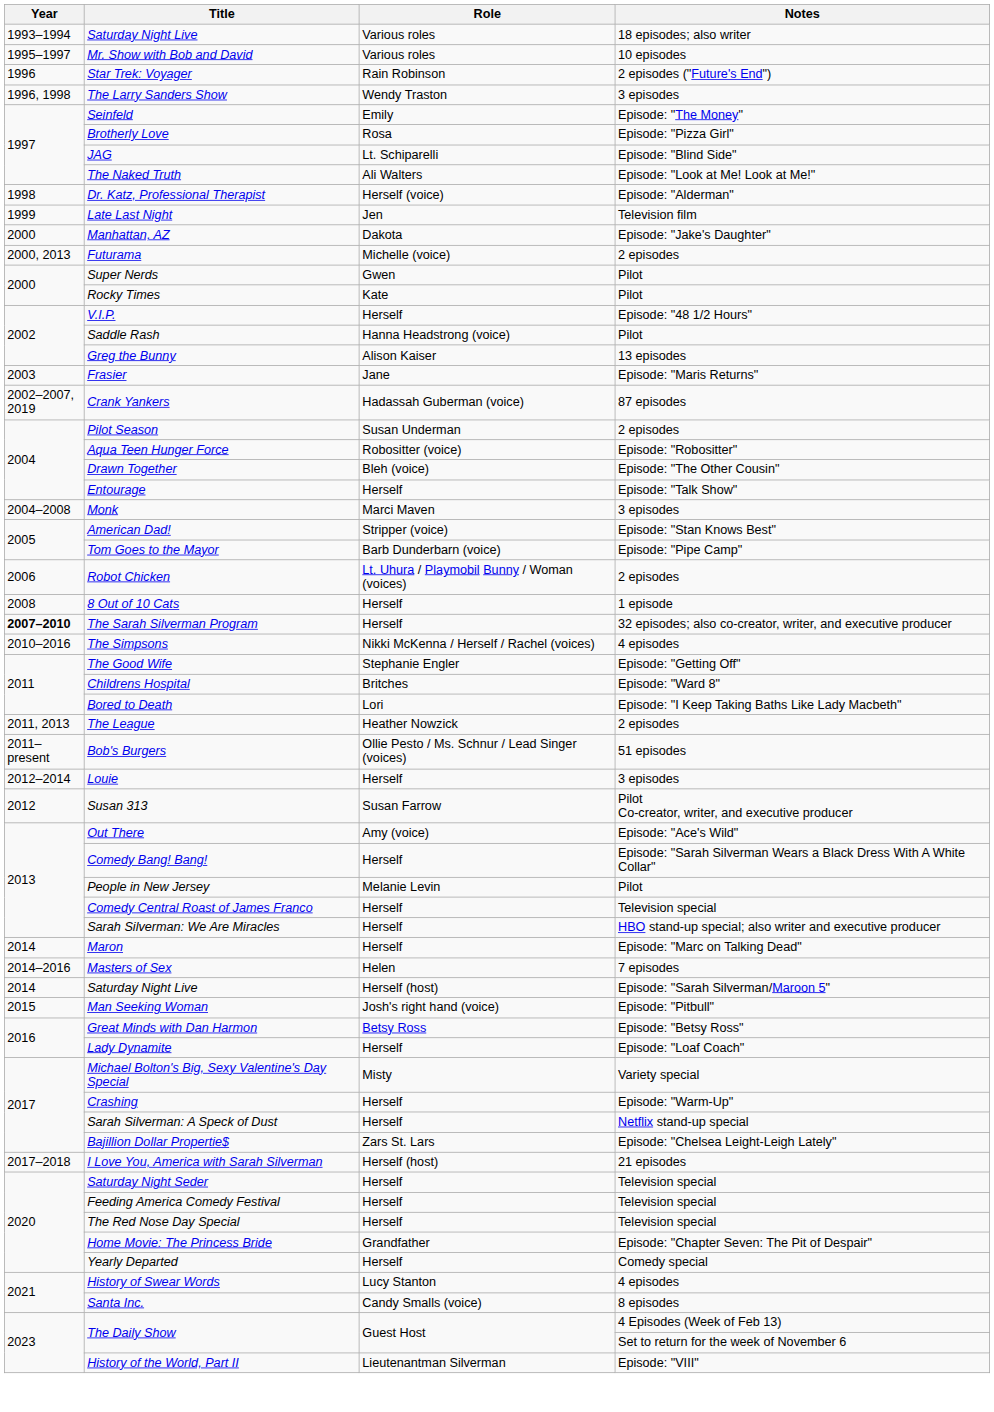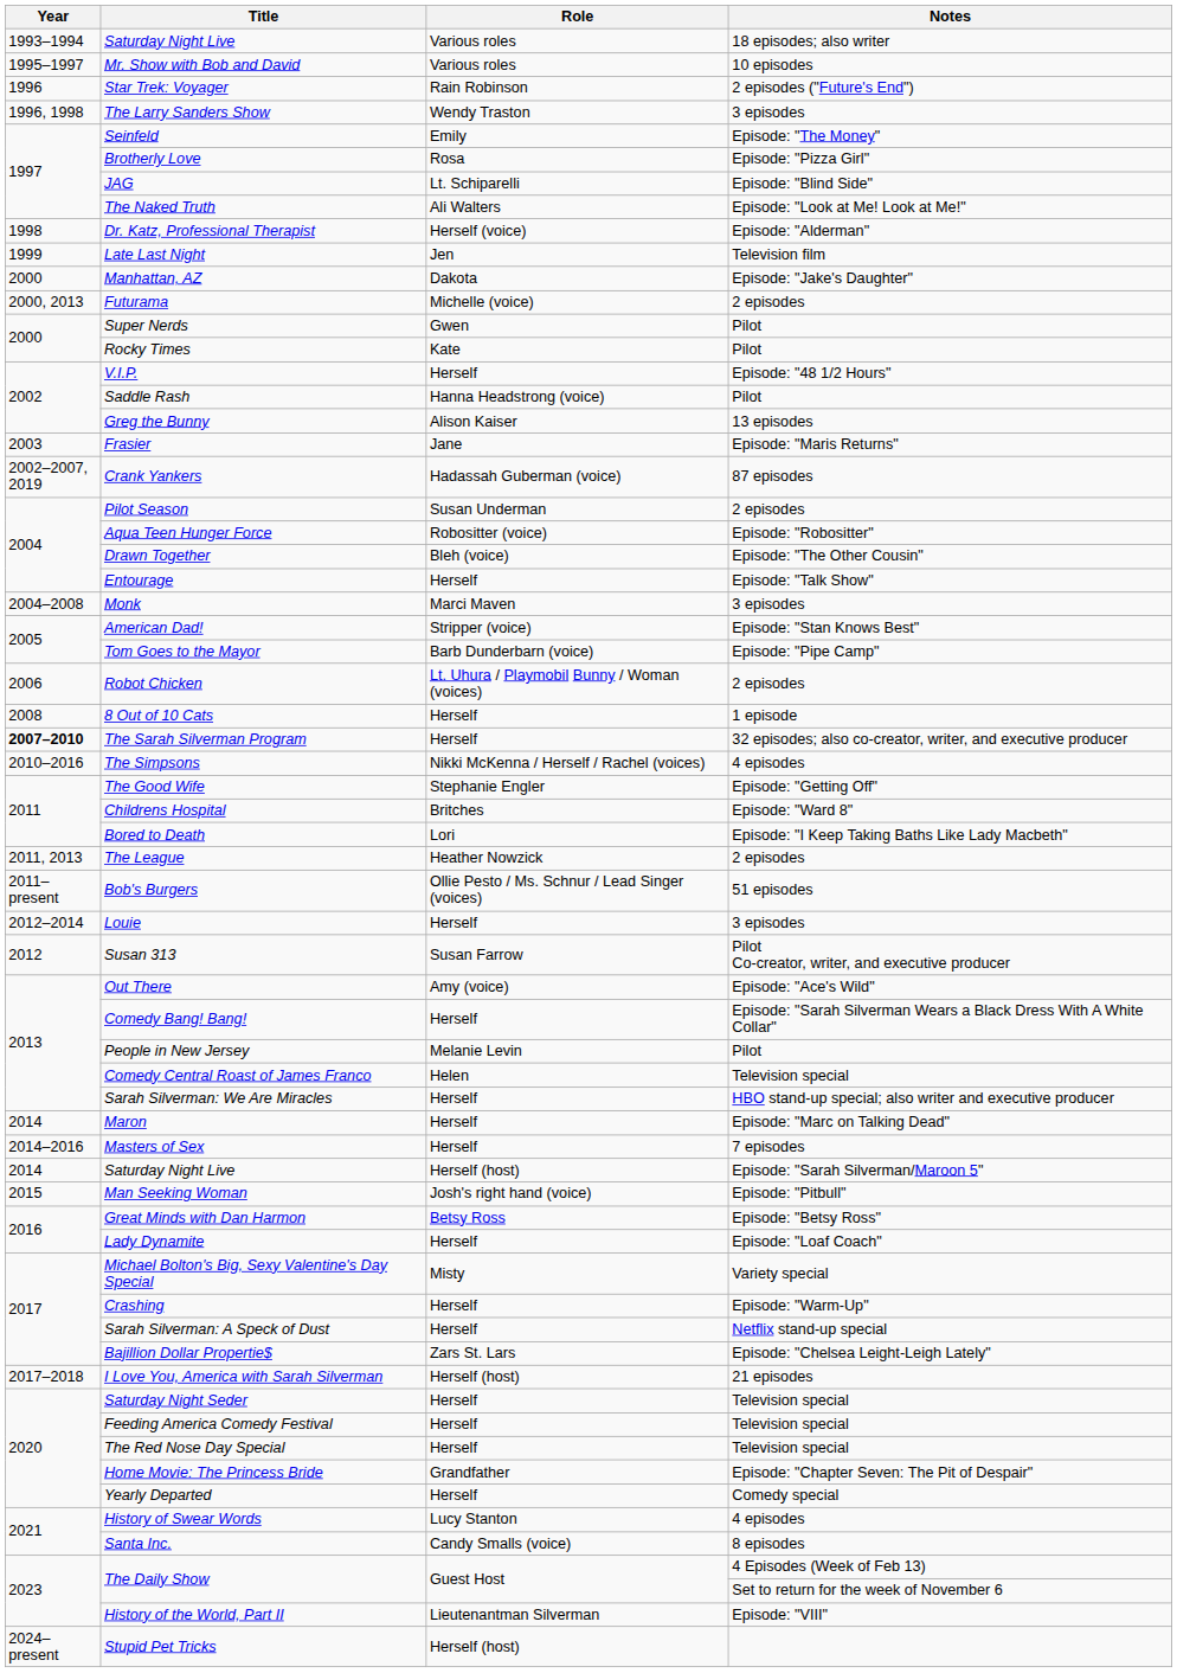 <table class="wikitable sortable">
 <tr>
 <th>Year</th>
 <th>Title</th>
 <th>Role</th>
 <th class="unsortable">Notes</th>
 </tr>
 <tr>
 <td>1993–1994</td>
 <td><em><a href='#'>Saturday Night Live</a></em></td>
 <td>Various roles</td>
 <td>18 episodes; also writer</td>
 </tr>
 <tr>
 <td>1995–1997</td>
 <td><em><a href='#'>Mr. Show with Bob and David</a></em></td>
 <td>Various roles</td>
 <td>10 episodes</td>
 </tr>
 <tr>
 <td>1996</td>
 <td><em><a href='#'>Star Trek: Voyager</a></em></td>
 <td>Rain Robinson</td>
 <td>2 episodes ("<a href='#'>Future's End</a>")</td>
 </tr>
 <tr>
 <td>1996, 1998</td>
 <td><em><a href='#'>The Larry Sanders Show</a></em></td>
 <td>Wendy Traston</td>
 <td>3 episodes</td>
 </tr>
 <tr>
 <td rowspan="4">1997</td>
 <td><em><a href='#'>Seinfeld</a></em></td>
 <td>Emily</td>
 <td>Episode: "<a href='#'>The Money</a>"</td>
 </tr>
 <tr>
 <td><em><a href='#'>Brotherly Love</a></em></td>
 <td>Rosa</td>
 <td>Episode: "Pizza Girl"</td>
 </tr>
 <tr>
 <td><em><a href='#'>JAG</a></em></td>
 <td>Lt. Schiparelli</td>
 <td>Episode: "Blind Side"</td>
 </tr>
 <tr>
 <td><em><a href='#'>The Naked Truth</a></em></td>
 <td>Ali Walters</td>
 <td>Episode: "Look at Me! Look at Me!"</td>
 </tr>
 <tr>
 <td>1998</td>
 <td><em><a href='#'>Dr. Katz, Professional Therapist</a></em></td>
 <td>Herself (voice)</td>
 <td>Episode: "Alderman"</td>
 </tr>
 <tr>
 <td>1999</td>
 <td><em><a href='#'>Late Last Night</a></em></td>
 <td>Jen</td>
 <td>Television film</td>
 </tr>
 <tr>
 <td>2000</td>
 <td><em><a href='#'>Manhattan, AZ</a></em></td>
 <td>Dakota</td>
 <td>Episode: "Jake's Daughter"</td>
 </tr>
 <tr>
 <td>2000, 2013</td>
 <td><em><a href='#'>Futurama</a></em></td>
 <td>Michelle (voice)</td>
 <td>2 episodes</td>
 </tr>
 <tr>
 <td rowspan="2">2000</td>
 <td><em>Super Nerds</em></td>
 <td>Gwen</td>
 <td>Pilot</td>
 </tr>
 <tr>
 <td><em>Rocky Times</em></td>
 <td>Kate</td>
 <td>Pilot</td>
 </tr>
 <tr>
 <td rowspan="3">2002</td>
 <td><em><a href='#'>V.I.P.</a></em></td>
 <td>Herself</td>
 <td>Episode: "48 1/2 Hours"</td>
 </tr>
 <tr>
 <td><em>Saddle Rash</em></td>
 <td>Hanna Headstrong (voice)</td>
 <td>Pilot</td>
 </tr>
 <tr>
 <td><em><a href='#'>Greg the Bunny</a></em></td>
 <td>Alison Kaiser</td>
 <td>13 episodes</td>
 </tr>
 <tr>
 <td>2003</td>
 <td><em><a href='#'>Frasier</a></em></td>
 <td>Jane</td>
 <td>Episode: "Maris Returns"</td>
 </tr>
 <tr>
 <td>2002–2007,<br>2019</td>
 <td><em><a href='#'>Crank Yankers</a></em></td>
 <td>Hadassah Guberman (voice)</td>
 <td>87 episodes</td>
 </tr>
 <tr>
 <td rowspan="4">2004</td>
 <td><em><a href='#'>Pilot Season</a></em></td>
 <td>Susan Underman</td>
 <td>2 episodes</td>
 </tr>
 <tr>
 <td><em><a href='#'>Aqua Teen Hunger Force</a></em></td>
 <td>Robositter (voice)</td>
 <td>Episode: "Robositter"</td>
 </tr>
 <tr>
 <td><em><a href='#'>Drawn Together</a></em></td>
 <td>Bleh (voice)</td>
 <td>Episode: "The Other Cousin"</td>
 </tr>
 <tr>
 <td><em><a href='#'>Entourage</a></em></td>
 <td>Herself</td>
 <td>Episode: "Talk Show"</td>
 </tr>
 <tr>
 <td>2004–2008</td>
 <td><em><a href='#'>Monk</a></em></td>
 <td>Marci Maven</td>
 <td>3 episodes</td>
 </tr>
 <tr>
 <td rowspan="2">2005</td>
 <td><em><a href='#'>American Dad!</a></em></td>
 <td>Stripper (voice)</td>
 <td>Episode: "Stan Knows Best"</td>
 </tr>
 <tr>
 <td><em><a href='#'>Tom Goes to the Mayor</a></em></td>
 <td>Barb Dunderbarn (voice)</td>
 <td>Episode: "Pipe Camp"</td>
 </tr>
 <tr>
 <td>2006</td>
 <td><em><a href='#'>Robot Chicken</a></em></td>
 <td><a href='#'>Lt. Uhura</a> / <a href='#'>Playmobil</a> <a href='#'>Bunny</a> / Woman (voices)</td>
 <td>2 episodes</td>
 </tr>
 <tr>
 <td>2008</td>
 <td><em><a href='#'>8 Out of 10 Cats</a></em></td>
 <td>Herself</td>
 <td>1 episode</td>
 </tr>
 <tr>
 <td><strong>2007–2010</strong></td>
 <td><em><a href='#'>The Sarah Silverman Program</a></em></td>
 <td>Herself</td>
 <td>32 episodes; also co-creator, writer, and executive producer</td>
 </tr>
 <tr>
 <td>2010–2016</td>
 <td><em><a href='#'>The Simpsons</a></em></td>
 <td>Nikki McKenna / Herself / Rachel (voices)</td>
 <td>4 episodes</td>
 </tr>
 <tr>
 <td rowspan="3">2011</td>
 <td><em><a href='#'>The Good Wife</a></em></td>
 <td>Stephanie Engler</td>
 <td>Episode: "Getting Off"</td>
 </tr>
 <tr>
 <td><em><a href='#'>Childrens Hospital</a></em></td>
 <td>Britches</td>
 <td>Episode: "Ward 8"</td>
 </tr>
 <tr>
 <td><em><a href='#'>Bored to Death</a></em></td>
 <td>Lori</td>
 <td>Episode: "I Keep Taking Baths Like Lady Macbeth"</td>
 </tr>
 <tr>
 <td>2011, 2013</td>
 <td><em><a href='#'>The League</a></em></td>
 <td>Heather Nowzick</td>
 <td>2 episodes</td>
 </tr>
 <tr>
 <td>2011–present</td>
 <td><em><a href='#'>Bob's Burgers</a></em></td>
 <td>Ollie Pesto / Ms. Schnur / Lead Singer (voices)</td>
 <td>51 episodes</td>
 </tr>
 <tr>
 <td>2012–2014</td>
 <td><em><a href='#'>Louie</a></em></td>
 <td>Herself</td>
 <td>3 episodes</td>
 </tr>
 <tr>
 <td>2012</td>
 <td><em>Susan 313</em></td>
 <td>Susan Farrow</td>
 <td>Pilot<br>Co-creator, writer, and executive producer</td>
 </tr>
 <tr>
 <td rowspan="5">2013</td>
 <td><em><a href='#'>Out There</a></em></td>
 <td>Amy (voice)</td>
 <td>Episode: "Ace's Wild"</td>
 </tr>
 <tr>
 <td><em><a href='#'>Comedy Bang! Bang!</a></em></td>
 <td>Herself</td>
 <td>Episode: "Sarah Silverman Wears a Black Dress With A White Collar"</td>
 </tr>
 <tr>
 <td><em>People in New Jersey</em></td>
 <td>Melanie Levin</td>
 <td>Pilot</td>
 </tr>
 <tr>
 <td><em><a href='#'>Comedy Central Roast of James Franco</a></em></td>
-<td>Herself</td>
+<td>Helen</td>
 <td>Television special</td>
 </tr>
 <tr>
 <td><em>Sarah Silverman: We Are Miracles</em></td>
 <td>Herself</td>
 <td><a href='#'>HBO</a> stand-up special; also writer and executive producer</td>
 </tr>
 <tr>
 <td>2014</td>
 <td><em><a href='#'>Maron</a></em></td>
 <td>Herself</td>
 <td>Episode: "Marc on Talking Dead"</td>
 </tr>
 <tr>
 <td>2014–2016</td>
 <td><em><a href='#'>Masters of Sex</a></em></td>
-<td>Helen</td>
+<td>Herself</td>
 <td>7 episodes</td>
 </tr>
 <tr>
 <td>2014</td>
 <td><em>Saturday Night Live</em></td>
 <td>Herself (host)</td>
 <td>Episode: "Sarah Silverman/<a href='#'>Maroon 5</a>"</td>
 </tr>
 <tr>
 <td>2015</td>
 <td><em><a href='#'>Man Seeking Woman</a></em></td>
 <td>Josh's right hand (voice)</td>
 <td>Episode: "Pitbull"</td>
 </tr>
 <tr>
 <td rowspan="2">2016</td>
 <td><em><a href='#'>Great Minds with Dan Harmon</a></em></td>
 <td><a href='#'>Betsy Ross</a></td>
 <td>Episode: "Betsy Ross"</td>
 </tr>
 <tr>
 <td><em><a href='#'>Lady Dynamite</a></em></td>
 <td>Herself</td>
 <td>Episode: "Loaf Coach"</td>
 </tr>
 <tr>
 <td rowspan="4">2017</td>
 <td><em><a href='#'>Michael Bolton's Big, Sexy Valentine's Day Special</a></em></td>
 <td>Misty</td>
 <td>Variety special</td>
 </tr>
 <tr>
 <td><em><a href='#'>Crashing</a></em></td>
 <td>Herself</td>
 <td>Episode: "Warm-Up"</td>
 </tr>
 <tr>
 <td><em>Sarah Silverman: A Speck of Dust</em></td>
 <td>Herself</td>
 <td><a href='#'>Netflix</a> stand-up special</td>
 </tr>
 <tr>
 <td><em><a href='#'>Bajillion Dollar Propertie$</a></em></td>
 <td>Zars St. Lars</td>
 <td>Episode: "Chelsea Leight-Leigh Lately"</td>
 </tr>
 <tr>
 <td>2017–2018</td>
 <td><em><a href='#'>I Love You, America with Sarah Silverman</a></em></td>
 <td>Herself (host)</td>
 <td>21 episodes</td>
 </tr>
 <tr>
 <td rowspan="5">2020</td>
 <td><em><a href='#'>Saturday Night Seder</a></em></td>
 <td>Herself</td>
 <td>Television special</td>
 </tr>
 <tr>
 <td><em>Feeding America Comedy Festival</em></td>
 <td>Herself</td>
 <td>Television special</td>
 </tr>
 <tr>
 <td><em>The Red Nose Day Special</em></td>
 <td>Herself</td>
 <td>Television special</td>
 </tr>
 <tr>
 <td><em><a href='#'>Home Movie: The Princess Bride</a></em></td>
 <td>Grandfather</td>
 <td>Episode: "Chapter Seven: The Pit of Despair"</td>
 </tr>
 <tr>
 <td><em>Yearly Departed</em></td>
 <td>Herself</td>
 <td>Comedy special</td>
 </tr>
 <tr>
 <td rowspan="2">2021</td>
 <td><em><a href='#'>History of Swear Words</a></em></td>
 <td>Lucy Stanton</td>
 <td>4 episodes</td>
 </tr>
 <tr>
 <td><em><a href='#'>Santa Inc.</a></em></td>
 <td>Candy Smalls (voice)</td>
 <td>8 episodes</td>
 </tr>
 <tr>
 <td rowspan="3">2023</td>
 <td rowspan="2"><em><a href='#'>The Daily Show</a></em></td>
 <td rowspan="2">Guest Host</td>
 <td>4 Episodes (Week of Feb 13)</td>
 </tr>
 <tr>
 <td>Set to return for the week of November 6</td>
 </tr>
 <tr>
 <td><em><a href='#'>History of the World, Part II</a></em></td>
 <td>Lieutenantman Silverman</td>
 <td>Episode: "VIII"</td>
 </tr>
+<tr>
+<td>2024–present</td>
+<td><em><a href='#'>Stupid Pet Tricks</a></em></td>
+<td>Herself (host)</td>
+<td></td>
+</tr>
 </table>
